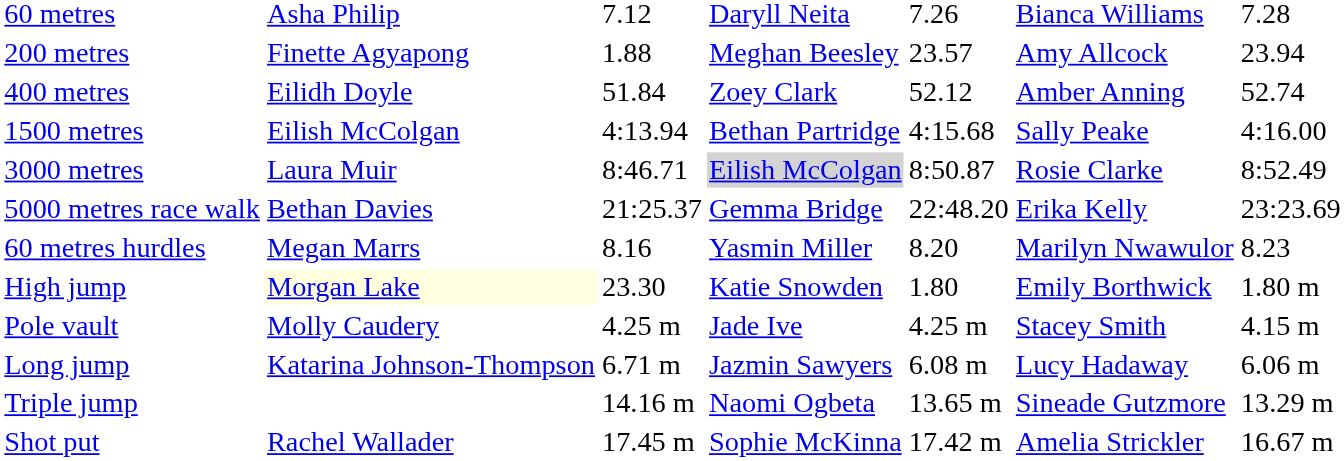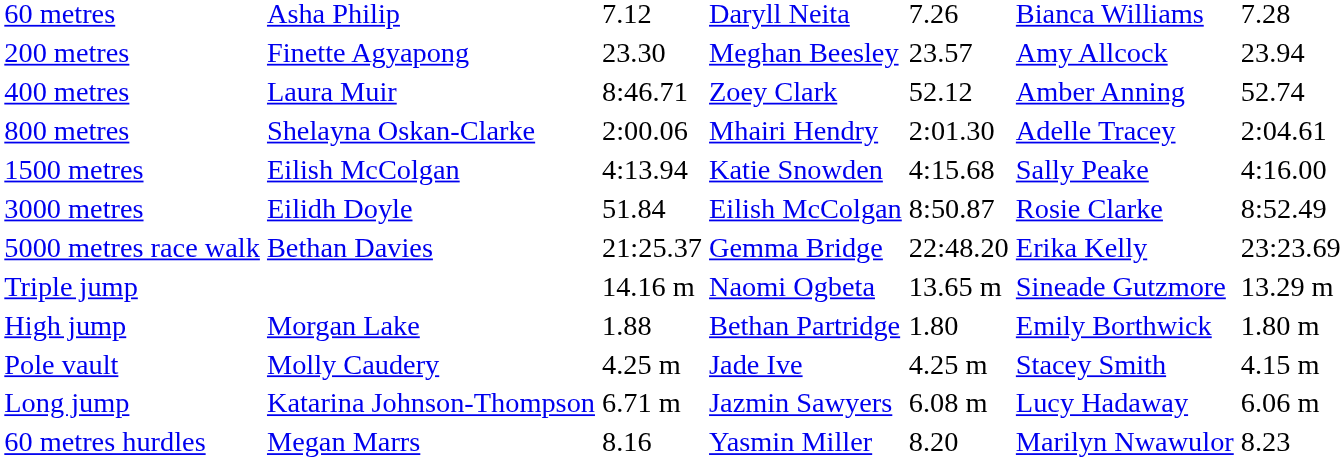 <table>
 <tr>
 <td><a href='#'>60 metres</a></td>
 <td><a href='#'>Asha Philip</a></td>
 <td>7.12</td>
 <td><a href='#'>Daryll Neita</a></td>
 <td>7.26</td>
 <td><a href='#'>Bianca Williams</a></td>
 <td>7.28</td>
 </tr>
 <tr>
 <td><a href='#'>200 metres</a></td>
 <td><a href='#'>Finette Agyapong</a></td>
-<td>1.88</td>
+<td>23.30</td>
 <td><a href='#'>Meghan Beesley</a></td>
 <td>23.57</td>
 <td><a href='#'>Amy Allcock</a></td>
 <td>23.94</td>
 </tr>
 <tr>
 <td><a href='#'>400 metres</a></td>
-<td><a href='#'>Eilidh Doyle</a></td>
-<td>51.84</td>
+<td><a href='#'>Laura Muir</a></td>
+<td>8:46.71</td>
 <td><a href='#'>Zoey Clark</a></td>
 <td>52.12</td>
 <td><a href='#'>Amber Anning</a></td>
 <td>52.74</td>
 </tr>
 <tr>
+<td><a href='#'>800 metres</a></td>
+<td><a href='#'>Shelayna Oskan-Clarke</a></td>
+<td>2:00.06</td>
+<td><a href='#'>Mhairi Hendry</a></td>
+<td>2:01.30</td>
+<td><a href='#'>Adelle Tracey</a></td>
+<td>2:04.61</td>
+</tr>
+<tr>
 <td><a href='#'>1500 metres</a></td>
 <td><a href='#'>Eilish McColgan</a></td>
 <td>4:13.94</td>
-<td><a href='#'>Bethan Partridge</a></td>
+<td><a href='#'>Katie Snowden</a></td>
 <td>4:15.68</td>
 <td><a href='#'>Sally Peake</a></td>
 <td>4:16.00</td>
 </tr>
 <tr>
 <td><a href='#'>3000 metres</a></td>
-<td><a href='#'>Laura Muir</a></td>
-<td>8:46.71</td>
-<td style="background: lightgrey;"><a href='#'>Eilish McColgan</a></td>
+<td><a href='#'>Eilidh Doyle</a></td>
+<td>51.84</td>
+<td><a href='#'>Eilish McColgan</a></td>
 <td>8:50.87</td>
 <td><a href='#'>Rosie Clarke</a></td>
 <td>8:52.49</td>
 </tr>
 <tr>
 <td><a href='#'>5000 metres race walk</a></td>
 <td><a href='#'>Bethan Davies</a></td>
 <td>21:25.37</td>
 <td><a href='#'>Gemma Bridge</a></td>
 <td>22:48.20</td>
 <td><a href='#'>Erika Kelly</a></td>
 <td>23:23.69</td>
 </tr>
 <tr>
-<td><a href='#'>60 metres hurdles</a></td>
-<td><a href='#'>Megan Marrs</a></td>
-<td>8.16</td>
-<td><a href='#'>Yasmin Miller</a></td>
-<td>8.20</td>
-<td><a href='#'>Marilyn Nwawulor</a></td>
-<td>8.23</td>
+<td><a href='#'>Triple jump</a></td>
+<td></td>
+<td>14.16 m</td>
+<td><a href='#'>Naomi Ogbeta</a></td>
+<td>13.65 m</td>
+<td><a href='#'>Sineade Gutzmore</a></td>
+<td>13.29 m</td>
 </tr>
 <tr>
 <td><a href='#'>High jump</a></td>
-<td style="background: lightyellow;"><a href='#'>Morgan Lake</a></td>
-<td>23.30</td>
-<td><a href='#'>Katie Snowden</a></td>
+<td><a href='#'>Morgan Lake</a></td>
+<td>1.88</td>
+<td><a href='#'>Bethan Partridge</a></td>
 <td>1.80</td>
 <td><a href='#'>Emily Borthwick</a></td>
 <td>1.80 m</td>
 </tr>
 <tr>
 <td><a href='#'>Pole vault</a></td>
 <td><a href='#'>Molly Caudery</a></td>
 <td>4.25 m</td>
 <td><a href='#'>Jade Ive</a></td>
 <td>4.25 m</td>
 <td><a href='#'>Stacey Smith</a></td>
 <td>4.15 m</td>
 </tr>
 <tr>
 <td><a href='#'>Long jump</a></td>
 <td><a href='#'>Katarina Johnson-Thompson</a></td>
 <td>6.71 m</td>
 <td><a href='#'>Jazmin Sawyers</a></td>
 <td>6.08 m</td>
 <td><a href='#'>Lucy Hadaway</a></td>
 <td>6.06 m</td>
 </tr>
 <tr>
-<td><a href='#'>Triple jump</a></td>
-<td></td>
-<td>14.16 m</td>
-<td><a href='#'>Naomi Ogbeta</a></td>
-<td>13.65 m</td>
-<td><a href='#'>Sineade Gutzmore</a></td>
-<td>13.29 m</td>
-</tr>
-<tr>
-<td><a href='#'>Shot put</a></td>
-<td><a href='#'>Rachel Wallader</a></td>
-<td>17.45 m</td>
-<td><a href='#'>Sophie McKinna</a></td>
-<td>17.42 m</td>
-<td><a href='#'>Amelia Strickler</a></td>
-<td>16.67 m</td>
+<td><a href='#'>60 metres hurdles</a></td>
+<td><a href='#'>Megan Marrs</a></td>
+<td>8.16</td>
+<td><a href='#'>Yasmin Miller</a></td>
+<td>8.20</td>
+<td><a href='#'>Marilyn Nwawulor</a></td>
+<td>8.23</td>
 </tr>
 </table>
